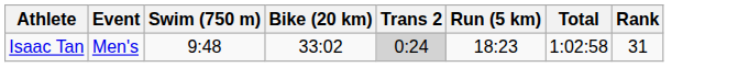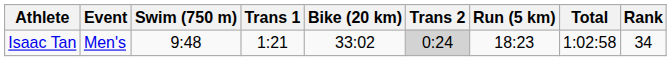 <table class="wikitable" border="1" style="font-size:90%; text-align:center">
 <tr>
 <th>Athlete</th>
 <th>Event</th>
 <th>Swim (750 m)</th>
+<th>Trans 1</th>
 <th>Bike (20 km)</th>
 <th>Trans 2</th>
 <th>Run (5 km)</th>
 <th>Total</th>
 <th>Rank</th>
 </tr>
 <tr>
 <td style="text-align:left"><a href='#'>Isaac Tan</a></td>
 <td style="text-align:left"><a href='#'>Men's</a></td>
 <td>9:48</td>
+<td>1:21</td>
 <td>33:02</td>
 <td style="background: lightgrey;">0:24</td>
 <td>18:23</td>
 <td>1:02:58</td>
-<td>31</td>
+<td>34</td>
 </tr>
 </table>
